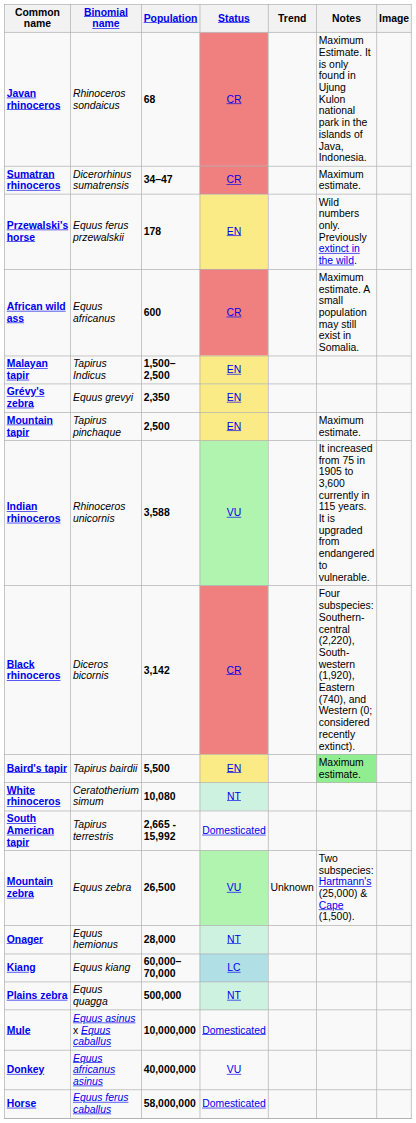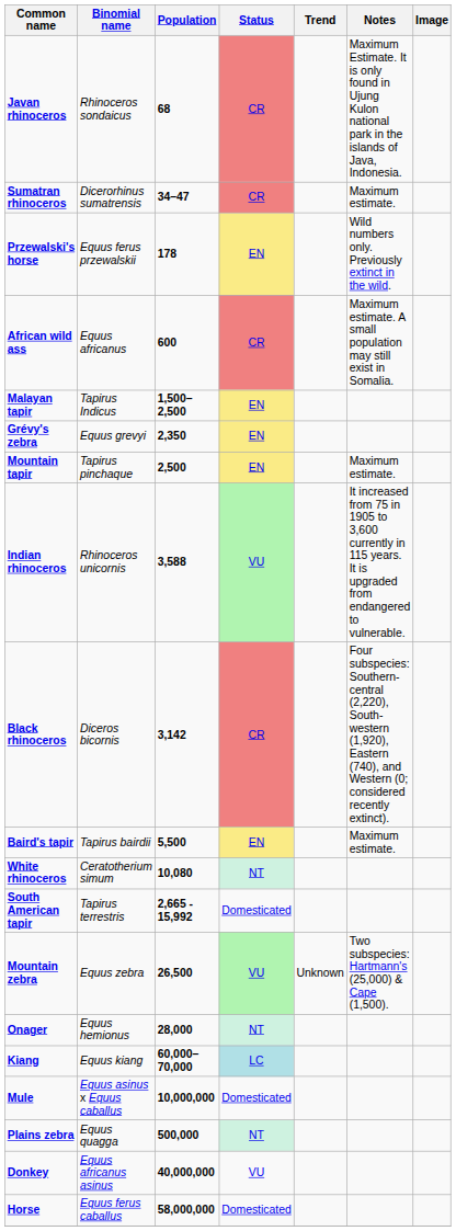 <table class="wikitable sortable">
 <tr>
 <th width="15%">Common name</th>
 <th width="15%"><a href='#'>Binomial name</a></th>
 <th data-sort-type="number"  width="15%"><a href='#'>Population</a></th>
 <th width="5%"><a href='#'>Status</a></th>
 <th width="5%">Trend</th>
 <th class="unsortable">Notes</th>
 <th class="unsortable">Image</th>
 </tr>
 <tr>
 <td><strong><a href='#'>Javan rhinoceros</a></strong></td>
 <td><em>Rhinoceros sondaicus</em></td>
 <td><strong>68</strong></td>
 <td align="center" style="background:#F08080"><a href='#'>CR</a></td>
 <td align=center></td>
 <td>Maximum Estimate. It is only found in Ujung Kulon national park in the  islands of Java, Indonesia.</td>
 <td></td>
 </tr>
 <tr>
 <td><strong><a href='#'>Sumatran rhinoceros</a></strong></td>
 <td><em>Dicerorhinus sumatrensis</em></td>
 <td><strong>34–47</strong></td>
 <td align="center" style="background:#F08080"><a href='#'>CR</a></td>
 <td align="center"></td>
 <td>Maximum estimate.</td>
 <td></td>
 </tr>
 <tr>
 <td><strong><a href='#'>Przewalski's horse</a></strong></td>
 <td><em>Equus ferus przewalskii</em></td>
 <td><strong>178</strong></td>
 <td align=center style="background:#FAEB86"><a href='#'>EN</a></td>
 <td align=center></td>
 <td>Wild numbers only. Previously <a href='#'>extinct in the wild</a>.</td>
 <td></td>
 </tr>
 <tr>
 <td><strong><a href='#'>African wild ass</a></strong></td>
 <td><em>Equus africanus</em></td>
 <td><strong>600</strong></td>
 <td align=center style="background:#F08080"><a href='#'>CR</a></td>
 <td align=center></td>
 <td>Maximum estimate. A small population may still exist in Somalia.</td>
 <td></td>
 </tr>
 <tr>
 <td><strong><a href='#'>Malayan tapir</a></strong></td>
 <td><em>Tapirus Indicus</em></td>
 <td><strong>1,500–2,500</strong></td>
 <td align=center style="background:#FAEB86"><a href='#'>EN</a></td>
 <td align=center></td>
 <td></td>
 <td></td>
 </tr>
 <tr>
 <td><strong><a href='#'>Grévy's zebra</a></strong></td>
 <td><em>Equus grevyi</em></td>
 <td><strong>2,350</strong></td>
 <td align=center style="background:#FAEB86"><a href='#'>EN</a></td>
 <td align=center></td>
 <td></td>
 <td></td>
 </tr>
 <tr>
 <td><strong><a href='#'>Mountain tapir</a></strong></td>
 <td><em>Tapirus pinchaque</em></td>
 <td><strong>2,500</strong></td>
 <td align=center style="background:#FAEB86"><a href='#'>EN</a></td>
 <td align=center></td>
 <td>Maximum estimate.</td>
 <td></td>
 </tr>
 <tr>
 <td><strong><a href='#'>Indian rhinoceros</a></strong></td>
 <td><em>Rhinoceros unicornis</em></td>
 <td><strong>3,588</strong></td>
 <td align=center style="background:#b0f4b0"><a href='#'>VU</a></td>
 <td align=center></td>
 <td>It increased from 75 in 1905 to 3,600 currently in 115 years. It is upgraded from endangered to vulnerable.</td>
 <td></td>
 </tr>
 <tr>
 <td><strong><a href='#'>Black rhinoceros</a></strong></td>
 <td><em>Diceros bicornis</em></td>
 <td> <strong>3,142</strong></td>
 <td align=center style="background:#F08080"><a href='#'>CR</a></td>
 <td align=center></td>
 <td>Four subspecies: Southern-central (2,220), South-western (1,920), Eastern (740), and Western (0; considered recently extinct).</td>
 <td></td>
 </tr>
 <tr>
 <td><strong><a href='#'>Baird's tapir</a></strong></td>
 <td><em>Tapirus bairdii</em></td>
 <td><strong>5,500</strong></td>
 <td align=center style="background:#FAEB86"><a href='#'>EN</a></td>
 <td align=center></td>
-<td style="background: lightgreen;">Maximum estimate.</td>
+<td>Maximum estimate.</td>
 <td></td>
 </tr>
 <tr>
 <td><strong><a href='#'>White rhinoceros</a></strong></td>
 <td><em>Ceratotherium simum</em></td>
 <td><strong>10,080</strong></td>
 <td align=center style="background:#CEF2E0"><a href='#'>NT</a></td>
 <td align=center></td>
 <td></td>
 <td></td>
 </tr>
 <tr>
 <td><a href='#'><strong>South American tapir</strong></a></td>
 <td><em>Tapirus terrestris</em></td>
 <td><strong>2,665 - 15,992</strong></td>
 <td><a href='#'>Domesticated</a></td>
 <td align="center"></td>
 <td></td>
 <td></td>
 </tr>
 <tr>
 <td><strong><a href='#'>Mountain zebra</a></strong></td>
 <td><em>Equus zebra</em></td>
 <td><strong>26,500</strong></td>
 <td align=center style="background:#b0f4b0"><a href='#'>VU</a></td>
 <td align=center>Unknown</td>
 <td>Two subspecies: <a href='#'>Hartmann's</a> (25,000) & <a href='#'>Cape</a> (1,500).</td>
 <td></td>
 </tr>
 <tr>
 <td><strong><a href='#'>Onager</a></strong></td>
 <td><em>Equus hemionus</em></td>
 <td><strong>28,000</strong></td>
 <td align=center style="background:#CEF2E0"><a href='#'>NT</a></td>
 <td align=center></td>
 <td></td>
 <td></td>
 </tr>
 <tr>
 <td><strong><a href='#'>Kiang</a></strong></td>
 <td><em>Equus kiang</em></td>
 <td><strong>60,000–70,000</strong></td>
 <td align=center style="background:#B0E0E6"><a href='#'>LC</a></td>
 <td align=center></td>
 <td></td>
 <td></td>
 </tr>
 <tr>
+<td><strong><a href='#'>Mule</a></strong></td>
+<td><em><a href='#'>Equus asinus</a></em> x <em><a href='#'>Equus caballus</a></em></td>
+<td><strong>10,000,000</strong></td>
+<td><a href='#'>Domesticated</a></td>
+<td></td>
+<td></td>
+<td></td>
+</tr>
+<tr>
 <td><strong><a href='#'>Plains zebra</a></strong></td>
 <td><em>Equus quagga</em></td>
 <td><strong>500,000</strong></td>
 <td align=center style="background:#CEF2E0"><a href='#'>NT</a></td>
 <td align=center></td>
-<td></td>
-<td></td>
-</tr>
-<tr>
-<td><strong><a href='#'>Mule</a></strong></td>
-<td><em><a href='#'>Equus asinus</a></em> x <em><a href='#'>Equus caballus</a></em></td>
-<td><strong>10,000,000</strong></td>
-<td><a href='#'>Domesticated</a></td>
-<td></td>
 <td></td>
 <td></td>
 </tr>
 <tr>
 <td><strong><a href='#'>Donkey</a></strong></td>
 <td><em><a href='#'>Equus africanus asinus</a></em></td>
 <td><strong>40,000,000</strong></td>
 <td align="center"><a href='#'>VU</a></td>
 <td></td>
 <td></td>
 <td></td>
 </tr>
 <tr>
 <td><strong><a href='#'>Horse</a></strong></td>
 <td><em><a href='#'>Equus ferus caballus</a></em></td>
 <td><strong>58,000,000</strong></td>
 <td><a href='#'>Domesticated</a></td>
 <td></td>
 <td></td>
 <td></td>
 </tr>
 <tr>
 </tr>
 </table>
